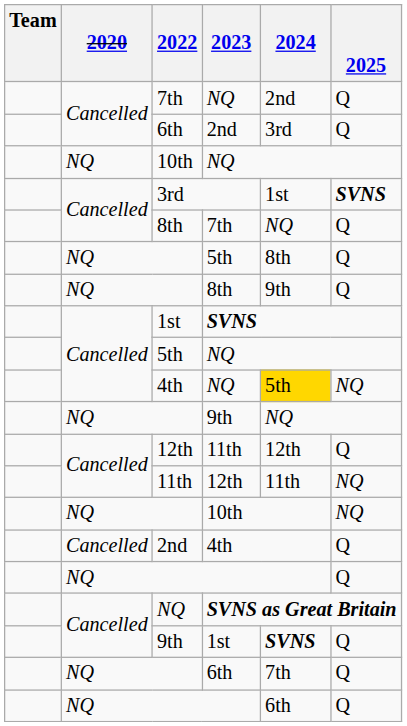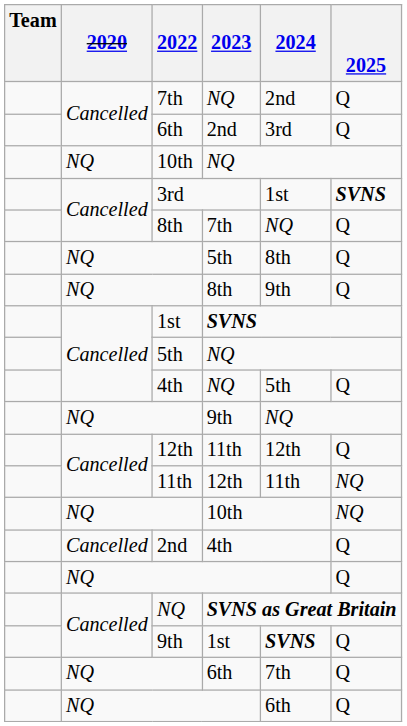 <table class="wikitable sortable">
 <tr style="vertical-align:top;">
 <th v-align=center>Team</th>
 <th><br><s><a href='#'>2020</a></s></th>
 <th><br><a href='#'>2022</a></th>
 <th><br><a href='#'>2023</a></th>
 <th><br><a href='#'>2024</a></th>
 <th><br><br><a href='#'>2025</a></th>
 </tr>
 <tr>
 <td></td>
 <td rowspan="2"><em>Cancelled</em></td>
 <td>7th</td>
 <td><em>NQ</em></td>
 <td>2nd</td>
 <td>Q</td>
 </tr>
 <tr>
 <td></td>
 <td>6th</td>
 <td>2nd</td>
 <td>3rd</td>
 <td>Q</td>
 </tr>
 <tr>
 <td></td>
 <td><em>NQ</em></td>
 <td>10th</td>
 <td colspan="3"><em>NQ</em></td>
 </tr>
 <tr>
 <td></td>
 <td rowspan="2"><em>Cancelled</em></td>
 <td colspan="2">3rd</td>
 <td>1st</td>
 <td><strong><em>SVNS</em></strong></td>
 </tr>
 <tr>
 <td></td>
 <td>8th</td>
 <td>7th</td>
 <td><em>NQ</em></td>
 <td>Q</td>
 </tr>
 <tr>
 <td></td>
 <td colspan="2"><em>NQ</em></td>
 <td>5th</td>
 <td>8th</td>
 <td>Q</td>
 </tr>
 <tr>
 <td></td>
 <td colspan="2"><em>NQ</em></td>
 <td>8th</td>
 <td>9th</td>
 <td>Q</td>
 </tr>
 <tr>
 <td></td>
 <td rowspan="3"><em>Cancelled</em></td>
 <td>1st</td>
 <td colspan="3"><strong><em>SVNS</em></strong></td>
 </tr>
 <tr>
 <td></td>
 <td>5th</td>
 <td colspan="3"><em>NQ</em></td>
 </tr>
 <tr>
 <td></td>
 <td>4th</td>
 <td><em>NQ</em></td>
-<td style="background: gold;">5th</td>
-<td><em>NQ</em></td>
+<td>5th</td>
+<td>Q</td>
 </tr>
 <tr>
 <td></td>
 <td colspan="2"><em>NQ</em></td>
 <td>9th</td>
 <td colspan="2"><em>NQ</em></td>
 </tr>
 <tr>
 <td></td>
 <td rowspan="2"><em>Cancelled</em></td>
 <td>12th</td>
 <td>11th</td>
 <td>12th</td>
 <td>Q</td>
 </tr>
 <tr>
 <td></td>
 <td>11th</td>
 <td>12th</td>
 <td>11th</td>
 <td><em>NQ</em></td>
 </tr>
 <tr>
 <td></td>
 <td colspan="2"><em>NQ</em></td>
 <td colspan="2">10th</td>
 <td><em>NQ</em></td>
 </tr>
 <tr>
 <td></td>
 <td><em>Cancelled</em></td>
 <td>2nd</td>
 <td colspan="2">4th</td>
 <td>Q</td>
 </tr>
 <tr>
 <td></td>
 <td colspan="4"><em>NQ</em></td>
 <td>Q</td>
 </tr>
 <tr>
 <td></td>
 <td rowspan="2"><em>Cancelled</em></td>
 <td><em>NQ</em></td>
 <td colspan="3"><strong><em>SVNS as Great Britain</em></strong></td>
 </tr>
 <tr>
 <td></td>
 <td>9th</td>
 <td>1st</td>
 <td><strong><em>SVNS</em></strong></td>
 <td>Q</td>
 </tr>
 <tr>
 <td></td>
 <td colspan="2"><em>NQ</em></td>
 <td>6th</td>
 <td>7th</td>
 <td>Q</td>
 </tr>
 <tr>
 <td></td>
 <td colspan="3"><em>NQ</em></td>
 <td>6th</td>
 <td>Q</td>
 </tr>
 </table>
